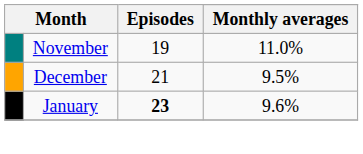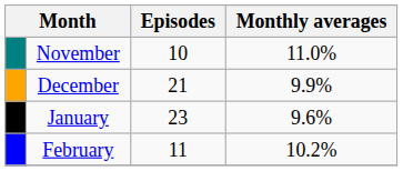 <table class="wikitable plainrowheaders" style="text-align: center; line-height:25px;">
 <tr class="wikitable" style="text-align: center;">
 <th colspan="2" rowspan="2" style="padding: 0 8px;">Month</th>
 <th rowspan="2" style="padding: 0 8px;">Episodes</th>
 </tr>
 <tr>
 <th style="padding: 0 8px;">Monthly averages</th>
 </tr>
 <tr>
 <td style="padding: 0 8px; background:#008080;"></td>
 <td style="padding: 0 8px;" '><a href='#'>November</a></td>
-<td style="padding: 0 8px;">19</td>
+<td style="padding: 0 8px;">10</td>
 <td style="padding: 0 8px;">11.0%</td>
 </tr>
 <tr>
 <td style="padding: 0 8px; background:#FFA500;"></td>
 <td style="padding: 0 8px;" '><a href='#'>December</a></td>
 <td style="padding: 0 8px;">21</td>
-<td style="padding: 0 8px;">9.5%</td>
+<td style="padding: 0 8px;">9.9%</td>
 </tr>
 <tr>
 <td style="padding: 0 8px; background:#000000;"></td>
 <td style="padding: 0 8px;" '><a href='#'>January</a></td>
-<td style="padding: 0 8px;"><strong>23</strong></td>
+<td style="padding: 0 8px;">23</td>
 <td style="padding: 0 8px;">9.6%</td>
+</tr>
+<tr>
+<td style="padding: 0 8px; background:#0000FF;"></td>
+<td style="padding: 0 8px;" '><a href='#'>February</a></td>
+<td style="padding: 0 8px;">11</td>
+<td style="padding: 0 8px;">10.2%</td>
 </tr>
 <tr>
 </tr>
 </table>
